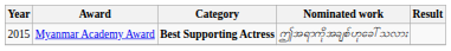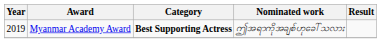 <table class="wikitable" style="font-size: 95%">
 <tr>
 <th>Year</th>
 <th>Award</th>
 <th>Category</th>
 <th>Nominated work</th>
 <th>Result</th>
 </tr>
 <tr>
-<td>2015</td>
+<td>2019</td>
 <td><a href='#'>Myanmar Academy Award</a></td>
 <td><strong>Best Supporting Actress</strong></td>
 <td><em>ဤအရာကိုအချစ်ဟုခေါ်သလား</em></td>
 <td></td>
 </tr>
 <tr>
 </tr>
 </table>
